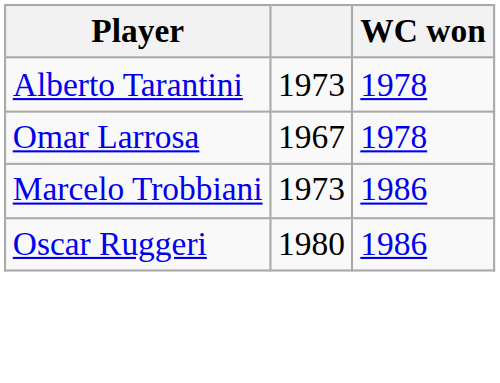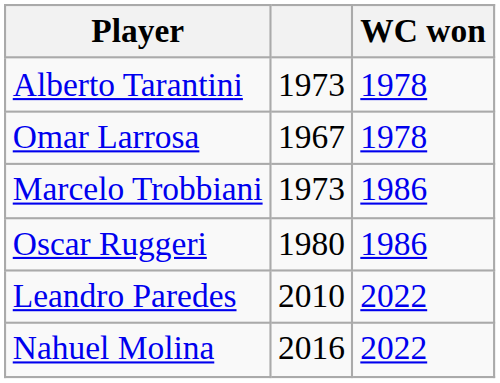 <table class= wikitable>
 <tr>
 <th>Player</th>
 <th></th>
 <th>WC won</th>
 </tr>
 <tr>
 <td><a href='#'>Alberto Tarantini</a></td>
 <td>1973</td>
 <td><a href='#'>1978</a></td>
 </tr>
 <tr>
 <td><a href='#'>Omar Larrosa</a></td>
 <td>1967</td>
 <td><a href='#'>1978</a></td>
 </tr>
 <tr>
 <td><a href='#'>Marcelo Trobbiani</a></td>
 <td>1973</td>
 <td><a href='#'>1986</a></td>
 </tr>
 <tr>
 <td><a href='#'>Oscar Ruggeri</a></td>
 <td>1980</td>
 <td><a href='#'>1986</a></td>
 </tr>
+<tr>
+<td><a href='#'>Leandro Paredes</a></td>
+<td>2010</td>
+<td><a href='#'>2022</a></td>
+</tr>
+<tr>
+<td><a href='#'>Nahuel Molina</a></td>
+<td>2016</td>
+<td><a href='#'>2022</a></td>
+</tr>
 </table>
